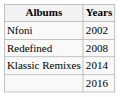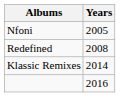 <table class="wikitable">
 <tr>
 <th>Albums</th>
 <th>Years</th>
 </tr>
 <tr>
 <td>Nfoni</td>
-<td>2002</td>
+<td>2005</td>
 </tr>
 <tr>
 <td>Redefined</td>
 <td>2008</td>
 </tr>
 <tr>
 <td>Klassic Remixes</td>
 <td>2014</td>
 </tr>
 <tr>
 <td></td>
 <td>2016</td>
 </tr>
 </table>
